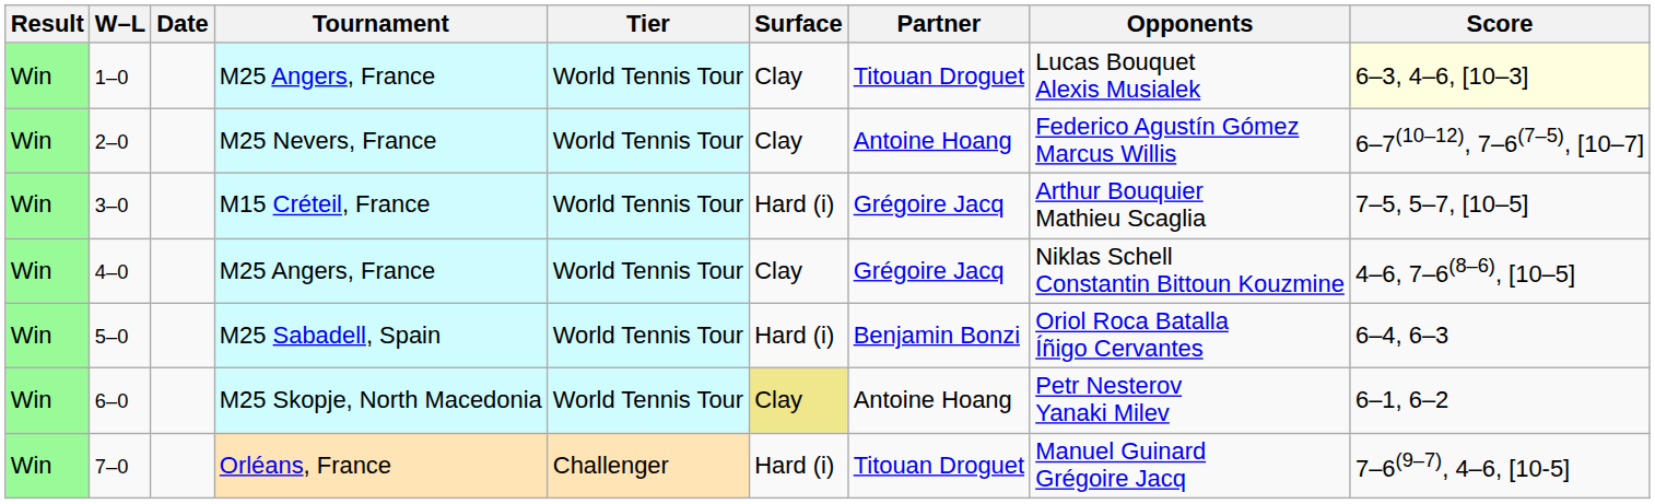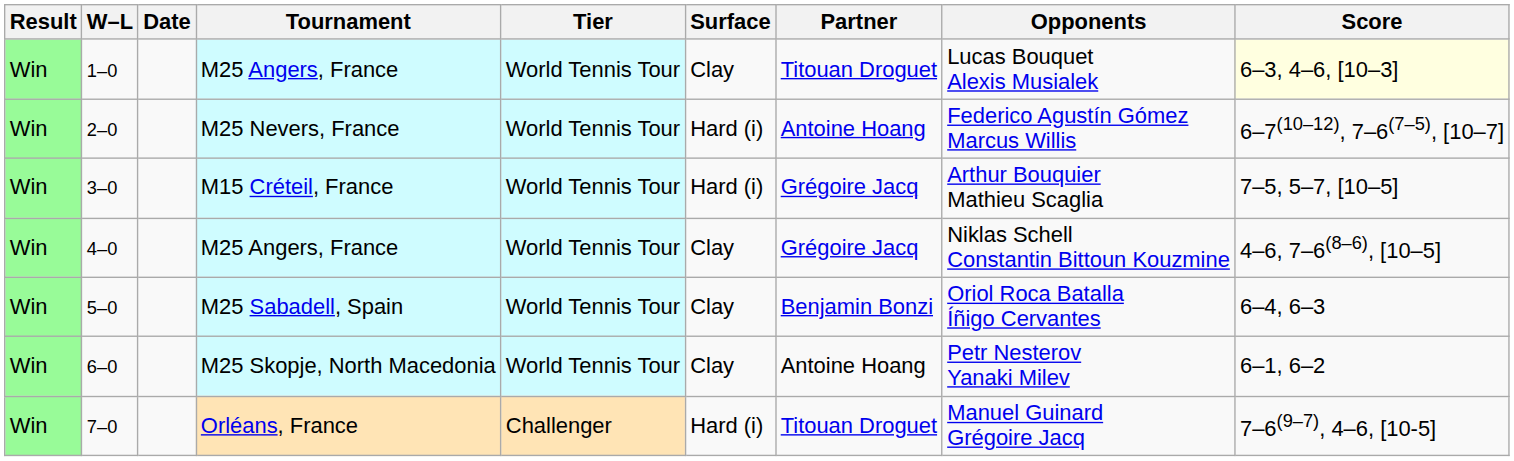 <table class="sortable wikitable">
 <tr>
 <th>Result</th>
 <th class="unsortable">W–L</th>
 <th>Date</th>
 <th>Tournament</th>
 <th>Tier</th>
 <th>Surface</th>
 <th>Partner</th>
 <th>Opponents</th>
 <th class="unsortable">Score</th>
 </tr>
 <tr>
 <td bgcolor=98FB98>Win</td>
 <td><small>1–0</small></td>
 <td></td>
 <td style="background:#cffcff;">M25 <a href='#'>Angers</a>, France</td>
 <td style="background:#cffcff;">World Tennis Tour</td>
 <td>Clay</td>
 <td> <a href='#'>Titouan Droguet</a></td>
 <td> Lucas Bouquet<br> <a href='#'>Alexis Musialek</a></td>
 <td style="background: lightyellow;">6–3, 4–6, [10–3]</td>
 </tr>
 <tr>
 <td bgcolor=98FB98>Win</td>
 <td><small>2–0</small></td>
 <td></td>
 <td style="background:#cffcff;">M25 Nevers, France</td>
 <td style="background:#cffcff;">World Tennis Tour</td>
-<td>Clay</td>
+<td>Hard (i)</td>
 <td> <a href='#'>Antoine Hoang</a></td>
 <td> <a href='#'>Federico Agustín Gómez</a><br> <a href='#'>Marcus Willis</a></td>
 <td>6–7<sup>(10–12)</sup>, 7–6<sup>(7–5)</sup>, [10–7]</td>
 </tr>
 <tr>
 <td bgcolor=98FB98>Win</td>
 <td><small>3–0</small></td>
 <td></td>
 <td style="background:#cffcff;">M15 <a href='#'>Créteil</a>, France</td>
 <td style="background:#cffcff;">World Tennis Tour</td>
 <td>Hard (i)</td>
 <td> <a href='#'>Grégoire Jacq</a></td>
 <td> <a href='#'>Arthur Bouquier</a><br> Mathieu Scaglia</td>
 <td>7–5, 5–7, [10–5]</td>
 </tr>
 <tr>
 <td bgcolor=98FB98>Win</td>
 <td><small>4–0</small></td>
 <td></td>
 <td style="background:#cffcff;">M25 Angers, France</td>
 <td style="background:#cffcff;">World Tennis Tour</td>
 <td>Clay</td>
 <td> <a href='#'>Grégoire Jacq</a></td>
 <td> Niklas Schell<br> <a href='#'>Constantin Bittoun Kouzmine</a></td>
 <td>4–6, 7–6<sup>(8–6)</sup>, [10–5]</td>
 </tr>
 <tr>
 <td bgcolor=98FB98>Win</td>
 <td><small>5–0</small></td>
 <td></td>
 <td style="background:#cffcff;">M25 <a href='#'>Sabadell</a>, Spain</td>
 <td style="background:#cffcff;">World Tennis Tour</td>
-<td>Hard (i)</td>
+<td>Clay</td>
 <td> <a href='#'>Benjamin Bonzi</a></td>
 <td> <a href='#'>Oriol Roca Batalla</a><br> <a href='#'>Íñigo Cervantes</a></td>
 <td>6–4, 6–3</td>
 </tr>
 <tr>
 <td bgcolor=98FB98>Win</td>
 <td><small>6–0</small></td>
 <td></td>
 <td style="background:#cffcff;">M25 Skopje, North Macedonia</td>
 <td style="background:#cffcff;">World Tennis Tour</td>
-<td style="background: khaki;">Clay</td>
+<td>Clay</td>
 <td> Antoine Hoang</td>
 <td> <a href='#'>Petr Nesterov</a><br> <a href='#'>Yanaki Milev</a></td>
 <td>6–1, 6–2</td>
 </tr>
 <tr>
 <td style="background:#98FB98">Win</td>
 <td><small>7–0</small></td>
 <td><a href='#'></a></td>
 <td bgcolor="moccasin"><a href='#'>Orléans</a>, France</td>
 <td bgcolor="moccasin">Challenger</td>
 <td>Hard (i)</td>
 <td> <a href='#'>Titouan Droguet</a></td>
 <td> <a href='#'>Manuel Guinard</a><br> <a href='#'>Grégoire Jacq</a></td>
 <td>7–6<sup>(9–7)</sup>, 4–6, [10-5]</td>
 </tr>
 </table>
